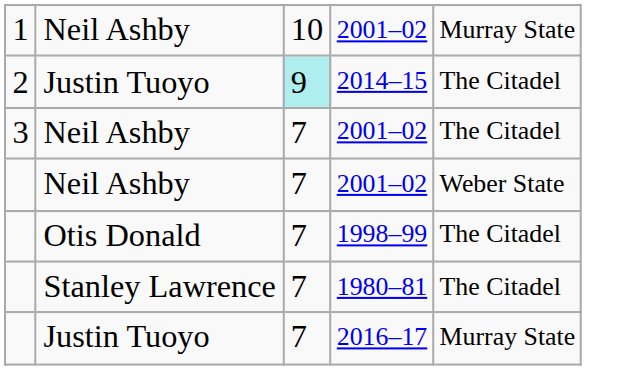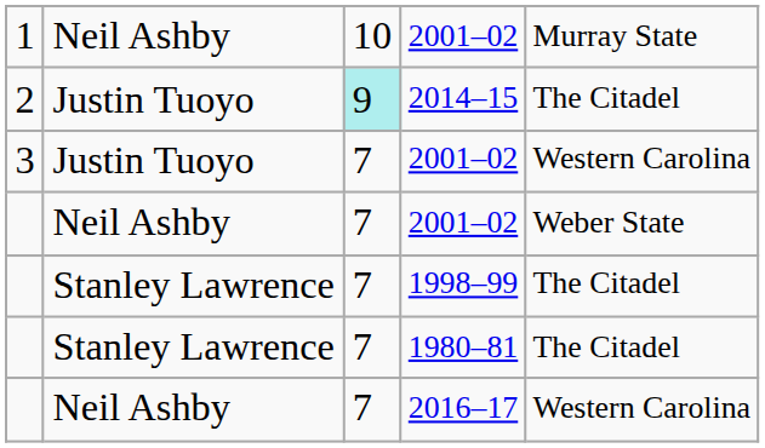 <table class="wikitable">
 <tr>
 </tr>
 <tr>
 <td>1</td>
 <td>Neil Ashby</td>
 <td>10</td>
 <td style="font-size:80%;"><a href='#'>2001–02</a></td>
 <td style="font-size:80%;">Murray State</td>
 </tr>
 <tr>
 <td>2</td>
 <td>Justin Tuoyo</td>
 <td style="background: paleturquoise;">9</td>
 <td style="font-size:80%;"><a href='#'>2014–15</a></td>
 <td style="font-size:80%;">The Citadel</td>
 </tr>
 <tr>
 <td>3</td>
-<td>Neil Ashby</td>
+<td>Justin Tuoyo</td>
 <td>7</td>
 <td style="font-size:80%;"><a href='#'>2001–02</a></td>
-<td style="font-size:80%;">The Citadel</td>
+<td style="font-size:80%;">Western Carolina</td>
 </tr>
 <tr>
 <td></td>
 <td>Neil Ashby</td>
 <td>7</td>
 <td style="font-size:80%;"><a href='#'>2001–02</a></td>
 <td style="font-size:80%;">Weber State</td>
 </tr>
 <tr>
 <td></td>
-<td>Otis Donald</td>
+<td>Stanley Lawrence</td>
 <td>7</td>
 <td style="font-size:80%;"><a href='#'>1998–99</a></td>
 <td style="font-size:80%;">The Citadel</td>
 </tr>
 <tr>
 <td></td>
 <td>Stanley Lawrence</td>
 <td>7</td>
 <td style="font-size:80%;"><a href='#'>1980–81</a></td>
 <td style="font-size:80%;">The Citadel</td>
 </tr>
 <tr>
 <td></td>
-<td>Justin Tuoyo</td>
+<td>Neil Ashby</td>
 <td>7</td>
 <td style="font-size:80%;"><a href='#'>2016–17</a></td>
-<td style="font-size:80%;">Murray State</td>
+<td style="font-size:80%;">Western Carolina</td>
 </tr>
 </table>
